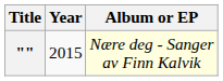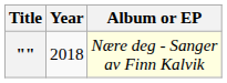 <table class="wikitable plainrowheaders" style="text-align:center;">
 <tr>
 <th scope="col">Title</th>
 <th scope="col">Year</th>
 <th scope="col">Album or EP</th>
 </tr>
 <tr>
 <th scope="row">""<br></th>
-<td>2015</td>
+<td>2018</td>
 <td style="background: lightyellow;"><em>Nære deg - Sanger<br>av Finn Kalvik</em></td>
 </tr>
 </table>
